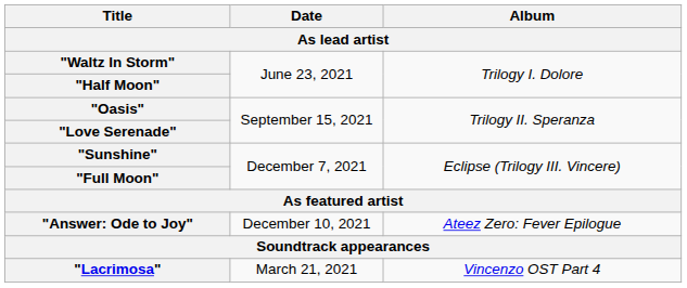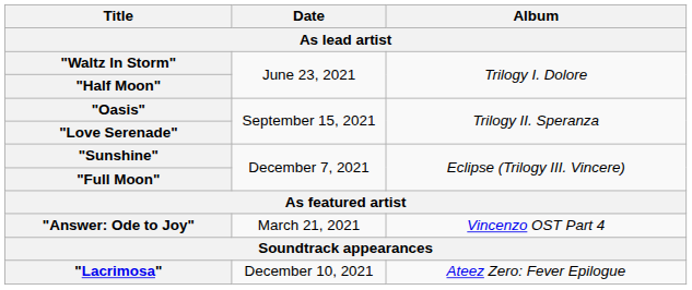 <table class="wikitable plainrowheaders" style="text-align:center">
 <tr>
 <th scope="col" style="width:15em;">Title</th>
 <th scope="col" style="width:10em;">Date</th>
 <th scope="col" style="width:20em;">Album</th>
 </tr>
 <tr>
 <th colspan="5">As lead artist</th>
 </tr>
 <tr>
 <th scope="row" style="text-align:center;">"Waltz In Storm"</th>
 <td rowspan="2">June 23, 2021</td>
 <td rowspan="2"><em>Trilogy I. Dolore</em></td>
 </tr>
 <tr>
 <th scope="row" style="text-align:center;">"Half Moon"</th>
 </tr>
 <tr>
 <th scope="row" style="text-align:center;">"Oasis"</th>
 <td rowspan="2">September 15, 2021</td>
 <td rowspan="2"><em>Trilogy II. Speranza</em></td>
 </tr>
 <tr>
 <th scope="row" style="text-align:center;">"Love Serenade"</th>
 </tr>
 <tr>
 <th scope="row" style="text-align:center;">"Sunshine"</th>
 <td rowspan="2">December 7, 2021</td>
 <td rowspan="2"><em>Eclipse (Trilogy III. Vincere)</em></td>
 </tr>
 <tr>
 <th scope="row" style="text-align:center;">"Full Moon"</th>
 </tr>
 <tr>
 <th colspan="5">As featured artist</th>
 </tr>
 <tr>
 <th scope="row" style="text-align:center;">"Answer: Ode to Joy"</th>
-<td>December 10, 2021</td>
-<td><em><a href='#'>Ateez</a> Zero: Fever Epilogue</em></td>
+<td>March 21, 2021</td>
+<td><em><a href='#'>Vincenzo</a> OST Part 4</em></td>
 </tr>
 <tr>
 <th colspan="5">Soundtrack appearances</th>
 </tr>
 <tr>
 <th scope="row" style="text-align:center;">"<a href='#'>Lacrimosa</a>"</th>
-<td>March 21, 2021</td>
-<td><em><a href='#'>Vincenzo</a> OST Part 4</em></td>
+<td>December 10, 2021</td>
+<td><em><a href='#'>Ateez</a> Zero: Fever Epilogue</em></td>
 </tr>
 </table>
